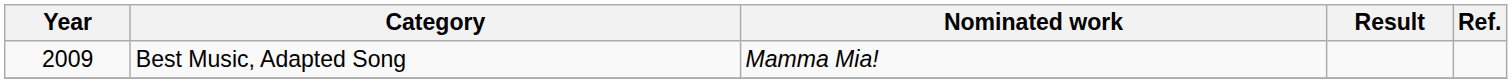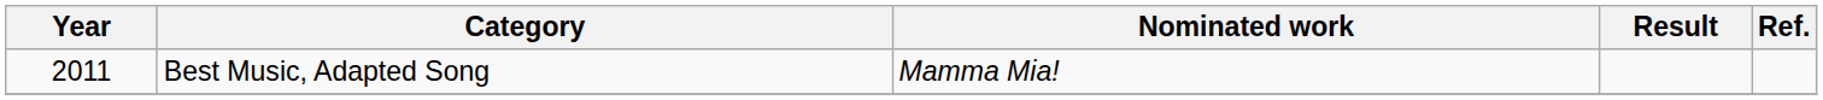 <table class=wikitable>
 <tr>
 <th scope="col" style="width:5em;">Year</th>
 <th scope="col" style="width:26em;">Category</th>
 <th scope="col" style="width:25em;">Nominated work</th>
 <th scope="col" style="width:5em;">Result</th>
 <th>Ref.</th>
 </tr>
 <tr>
-<td style="text-align:center;">2009</td>
+<td style="text-align:center;">2011</td>
 <td>Best Music, Adapted Song</td>
 <td><em>Mamma Mia!</em></td>
 <td></td>
 <td></td>
 </tr>
 <tr>
 </tr>
 </table>
